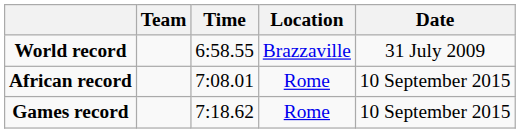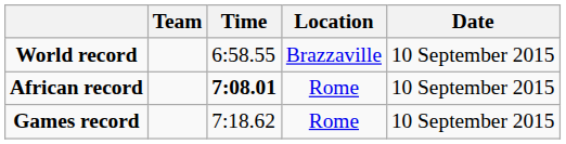 <table class=wikitable style=text-align:center>
 <tr>
 <th></th>
 <th>Team</th>
 <th>Time</th>
 <th>Location</th>
 <th>Date</th>
 </tr>
 <tr>
 <td><strong>World record</strong></td>
 <td align=left></td>
 <td align=left>6:58.55</td>
 <td><a href='#'>Brazzaville</a></td>
-<td>31 July 2009</td>
+<td>10 September 2015</td>
 </tr>
 <tr>
 <td><strong>African record</strong></td>
 <td align=left></td>
-<td align=left>7:08.01</td>
+<td align=left><strong>7:08.01</strong></td>
 <td><a href='#'>Rome</a></td>
 <td>10 September 2015</td>
 </tr>
 <tr>
 <td><strong>Games record</strong></td>
 <td align=left></td>
 <td align=left>7:18.62</td>
 <td><a href='#'>Rome</a></td>
 <td>10 September 2015</td>
 </tr>
 </table>
